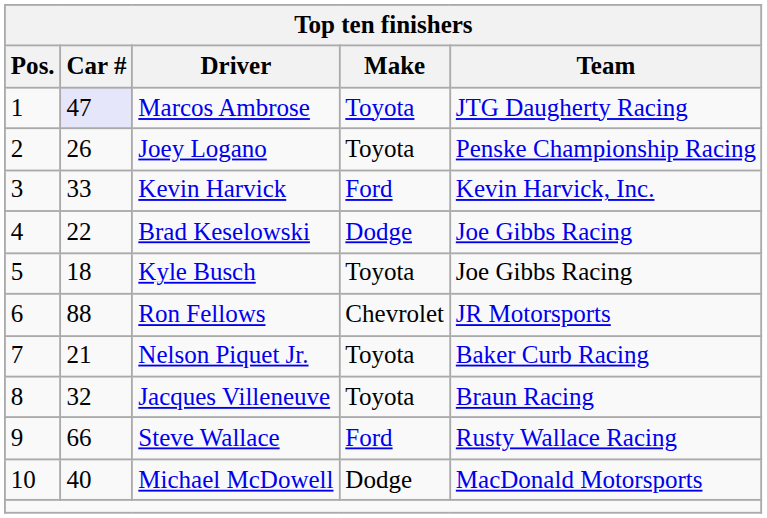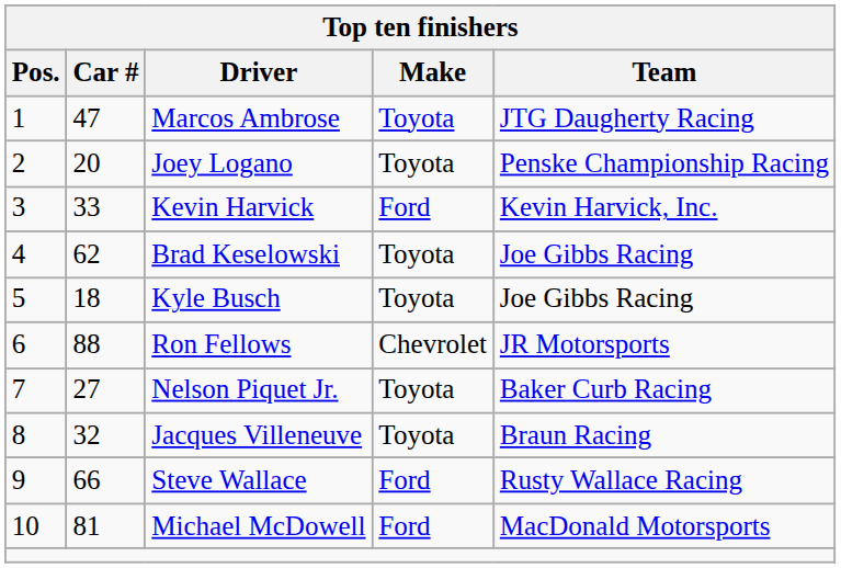 <table class="wikitable" style="font-size: 85%;">
 <tr>
 <th colspan=5 align=center>Top ten finishers</th>
 </tr>
 <tr>
 <th>Pos.</th>
 <th>Car #</th>
 <th>Driver</th>
 <th>Make</th>
 <th>Team</th>
 </tr>
 <tr>
 <td>1</td>
-<td style="background: lavender;">47</td>
+<td>47</td>
 <td><a href='#'>Marcos Ambrose</a></td>
 <td><a href='#'>Toyota</a></td>
 <td><a href='#'>JTG Daugherty Racing</a></td>
 </tr>
 <tr>
 <td>2</td>
-<td>26</td>
+<td>20</td>
 <td><a href='#'>Joey Logano</a></td>
 <td>Toyota</td>
 <td><a href='#'>Penske Championship Racing</a></td>
 </tr>
 <tr>
 <td>3</td>
 <td>33</td>
 <td><a href='#'>Kevin Harvick</a></td>
 <td><a href='#'>Ford</a></td>
 <td><a href='#'>Kevin Harvick, Inc.</a></td>
 </tr>
 <tr>
 <td>4</td>
-<td>22</td>
+<td>62</td>
 <td><a href='#'>Brad Keselowski</a></td>
-<td><a href='#'>Dodge</a></td>
+<td>Toyota</td>
 <td><a href='#'>Joe Gibbs Racing</a></td>
 </tr>
 <tr>
 <td>5</td>
 <td>18</td>
 <td><a href='#'>Kyle Busch</a></td>
 <td>Toyota</td>
 <td>Joe Gibbs Racing</td>
 </tr>
 <tr>
 <td>6</td>
 <td>88</td>
 <td><a href='#'>Ron Fellows</a></td>
 <td>Chevrolet</td>
 <td><a href='#'>JR Motorsports</a></td>
 </tr>
 <tr>
 <td>7</td>
-<td>21</td>
+<td>27</td>
 <td><a href='#'>Nelson Piquet Jr.</a></td>
 <td>Toyota</td>
 <td><a href='#'>Baker Curb Racing</a></td>
 </tr>
 <tr>
 <td>8</td>
 <td>32</td>
 <td><a href='#'>Jacques Villeneuve</a></td>
 <td>Toyota</td>
 <td><a href='#'>Braun Racing</a></td>
 </tr>
 <tr>
 <td>9</td>
 <td>66</td>
 <td><a href='#'>Steve Wallace</a></td>
 <td><a href='#'>Ford</a></td>
 <td><a href='#'>Rusty Wallace Racing</a></td>
 </tr>
 <tr>
 <td>10</td>
-<td>40</td>
+<td>81</td>
 <td><a href='#'>Michael McDowell</a></td>
-<td>Dodge</td>
+<td><a href='#'>Ford</a></td>
 <td><a href='#'>MacDonald Motorsports</a></td>
 </tr>
 <tr>
 <td colspan=5 align=center></td>
 </tr>
 </table>
